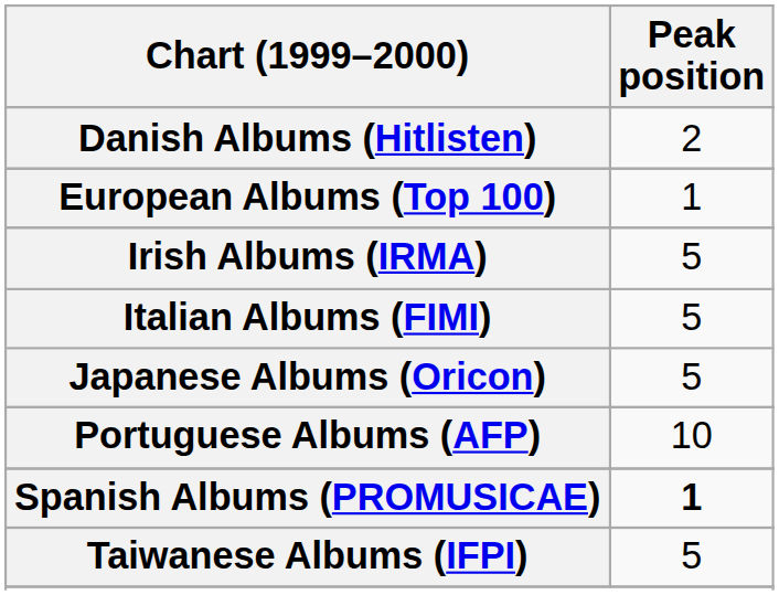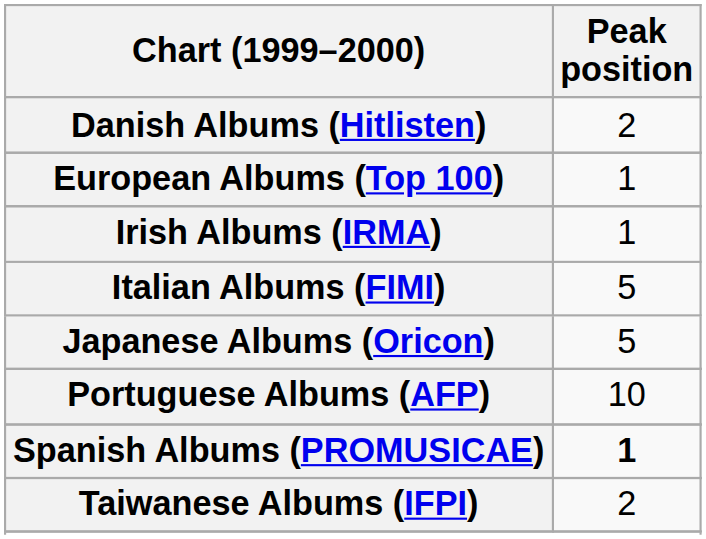 <table class="wikitable sortable plainrowheaders" style="text-align:center">
 <tr>
 <th scope="col">Chart (1999–2000)</th>
 <th scope="col">Peak<br>position</th>
 </tr>
 <tr>
 </tr>
 <tr>
 </tr>
 <tr>
 </tr>
 <tr>
 </tr>
 <tr>
 </tr>
 <tr>
 </tr>
 <tr>
 <th scope="row">Danish Albums (<a href='#'>Hitlisten</a>)</th>
 <td>2</td>
 </tr>
 <tr>
 </tr>
 <tr>
 <th scope="row">European Albums (<a href='#'>Top 100</a>)</th>
 <td>1</td>
 </tr>
 <tr>
 </tr>
 <tr>
 </tr>
 <tr>
 </tr>
 <tr>
 </tr>
 <tr>
 <th scope="row">Irish Albums (<a href='#'>IRMA</a>)</th>
-<td>5</td>
+<td>1</td>
 </tr>
 <tr>
 <th scope="row">Italian Albums (<a href='#'>FIMI</a>)</th>
 <td>5</td>
 </tr>
 <tr>
 <th scope="row">Japanese Albums (<a href='#'>Oricon</a>)</th>
 <td>5</td>
 </tr>
 <tr>
 </tr>
 <tr>
 </tr>
 <tr>
 <th scope="row">Portuguese Albums (<a href='#'>AFP</a>)</th>
 <td>10</td>
 </tr>
 <tr>
 </tr>
 <tr>
 <th scope="row">Spanish Albums (<a href='#'>PROMUSICAE</a>)</th>
 <td><strong>1</strong></td>
 </tr>
 <tr>
 </tr>
 <tr>
 <th scope="row">Taiwanese Albums (<a href='#'>IFPI</a>)</th>
-<td>5</td>
+<td>2</td>
 </tr>
 <tr>
 </tr>
 <tr>
 </tr>
 <tr>
 </tr>
 </table>
